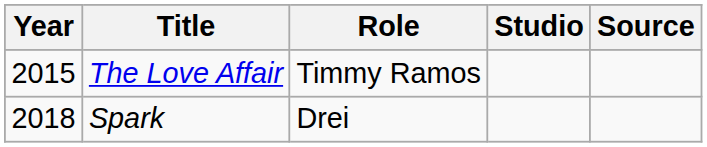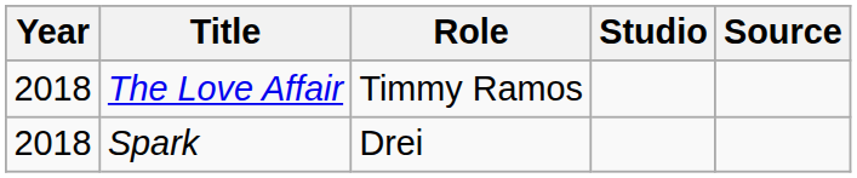 <table class="wikitable sortable">
 <tr>
 <th>Year</th>
 <th>Title</th>
 <th>Role</th>
 <th>Studio</th>
 <th>Source</th>
 </tr>
 <tr>
-<td>2015</td>
+<td>2018</td>
 <td><em><a href='#'>The Love Affair</a></em></td>
 <td>Timmy Ramos</td>
 <td></td>
 <td></td>
 </tr>
 <tr>
 <td>2018</td>
 <td><em>Spark</em></td>
 <td>Drei</td>
 <td></td>
 <td></td>
 </tr>
 </table>
